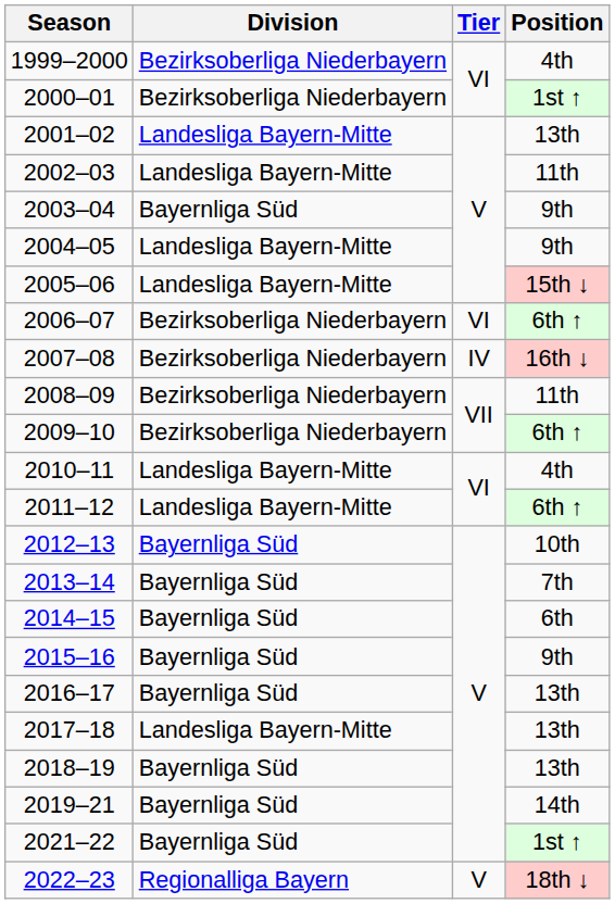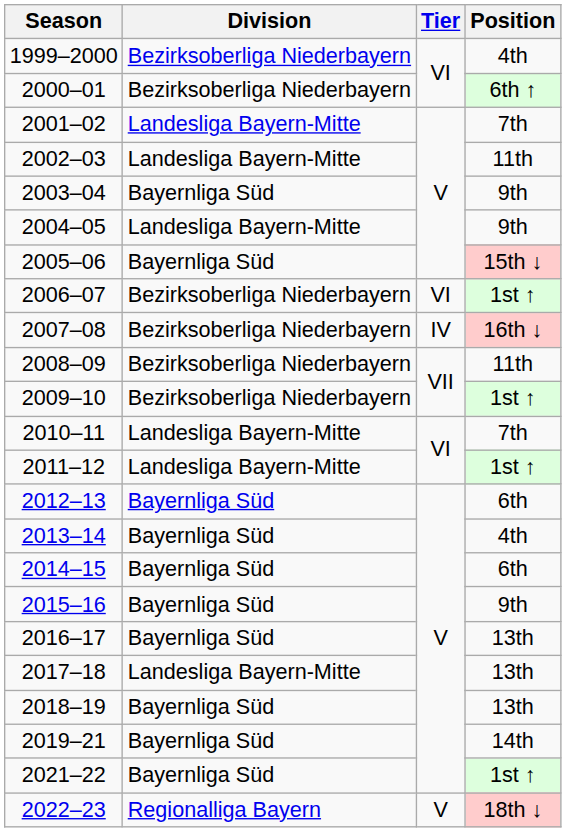 <table class="wikitable">
 <tr>
 <th>Season</th>
 <th>Division</th>
 <th><a href='#'>Tier</a></th>
 <th>Position</th>
 </tr>
 <tr align="center">
 <td>1999–2000</td>
 <td align="left"><a href='#'>Bezirksoberliga Niederbayern</a></td>
 <td rowspan=2>VI</td>
 <td>4th</td>
 </tr>
 <tr align="center">
 <td>2000–01</td>
 <td align="left">Bezirksoberliga Niederbayern</td>
-<td bgcolor="#ddffdd">1st ↑</td>
+<td bgcolor="#ddffdd">6th ↑</td>
 </tr>
 <tr align="center">
 <td>2001–02</td>
 <td align="left"><a href='#'>Landesliga Bayern-Mitte</a></td>
 <td rowspan=5>V</td>
-<td>13th</td>
+<td>7th</td>
 </tr>
 <tr align="center">
 <td>2002–03</td>
 <td align="left">Landesliga Bayern-Mitte</td>
 <td>11th</td>
 </tr>
 <tr align="center">
 <td>2003–04</td>
 <td align="left">Bayernliga Süd</td>
 <td>9th</td>
 </tr>
 <tr align="center">
 <td>2004–05</td>
 <td align="left">Landesliga Bayern-Mitte</td>
 <td>9th</td>
 </tr>
 <tr align="center">
 <td>2005–06</td>
-<td align="left">Landesliga Bayern-Mitte</td>
+<td align="left">Bayernliga Süd</td>
 <td bgcolor="#ffcccc">15th ↓</td>
 </tr>
 <tr align="center">
 <td>2006–07</td>
 <td align="left">Bezirksoberliga Niederbayern</td>
 <td>VI</td>
-<td bgcolor="#ddffdd">6th ↑</td>
+<td bgcolor="#ddffdd">1st ↑</td>
 </tr>
 <tr align="center">
 <td>2007–08</td>
 <td align="left">Bezirksoberliga Niederbayern</td>
 <td>IV</td>
 <td bgcolor="#ffcccc">16th ↓</td>
 </tr>
 <tr align="center">
 <td>2008–09</td>
 <td align="left">Bezirksoberliga Niederbayern</td>
 <td rowspan=2>VII</td>
 <td>11th</td>
 </tr>
 <tr align="center">
 <td>2009–10</td>
 <td align="left">Bezirksoberliga Niederbayern</td>
-<td bgcolor="#ddffdd">6th ↑</td>
+<td bgcolor="#ddffdd">1st ↑</td>
 </tr>
 <tr align="center">
 <td>2010–11</td>
 <td align="left">Landesliga Bayern-Mitte</td>
 <td rowspan=2>VI</td>
-<td>4th</td>
+<td>7th</td>
 </tr>
 <tr align="center">
 <td>2011–12</td>
 <td align="left">Landesliga Bayern-Mitte</td>
-<td bgcolor="#ddffdd">6th ↑</td>
+<td bgcolor="#ddffdd">1st ↑</td>
 </tr>
 <tr align="center">
 <td><a href='#'>2012–13</a></td>
 <td align="left"><a href='#'>Bayernliga Süd</a></td>
 <td rowspan=9>V</td>
-<td>10th</td>
+<td>6th</td>
 </tr>
 <tr align="center">
 <td><a href='#'>2013–14</a></td>
 <td align="left">Bayernliga Süd</td>
-<td>7th</td>
+<td>4th</td>
 </tr>
 <tr align="center">
 <td><a href='#'>2014–15</a></td>
 <td align="left">Bayernliga Süd</td>
 <td>6th</td>
 </tr>
 <tr align="center">
 <td><a href='#'>2015–16</a></td>
 <td align="left">Bayernliga Süd</td>
 <td>9th</td>
 </tr>
 <tr align="center">
 <td>2016–17</td>
 <td align="left">Bayernliga Süd</td>
 <td>13th</td>
 </tr>
 <tr align="center">
 <td>2017–18</td>
 <td align="left">Landesliga Bayern-Mitte</td>
 <td>13th</td>
 </tr>
 <tr align="center">
 <td>2018–19</td>
 <td align="left">Bayernliga Süd</td>
 <td>13th</td>
 </tr>
 <tr align="center">
 <td>2019–21</td>
 <td align="left">Bayernliga Süd</td>
 <td>14th</td>
 </tr>
 <tr align="center">
 <td>2021–22</td>
 <td align="left">Bayernliga Süd</td>
 <td bgcolor="#ddffdd">1st ↑</td>
 </tr>
 <tr align="center">
 <td><a href='#'>2022–23</a></td>
 <td align="left"><a href='#'>Regionalliga Bayern</a></td>
 <td>V</td>
 <td bgcolor="#ffcccc">18th ↓</td>
 </tr>
 </table>
